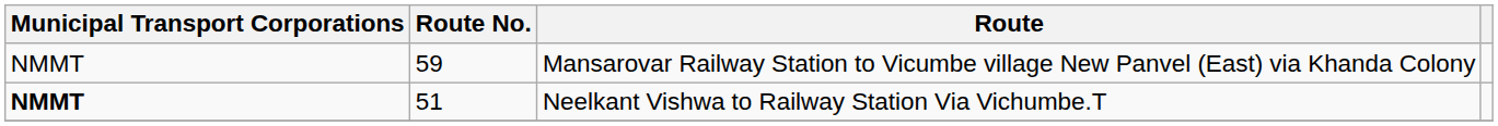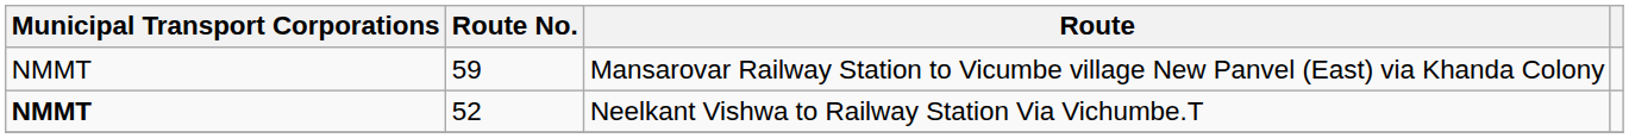 <table class="wikitable">
 <tr>
 <th>Municipal Transport Corporations</th>
 <th>Route No.</th>
 <th>Route</th>
 <th></th>
 </tr>
 <tr>
 <td>NMMT</td>
 <td>59</td>
 <td>Mansarovar Railway Station to Vicumbe village New Panvel (East) via Khanda Colony</td>
 <td></td>
 </tr>
 <tr>
 <td><strong>NMMT</strong></td>
-<td>51</td>
+<td>52</td>
 <td>Neelkant Vishwa to Railway Station Via Vichumbe.T</td>
 <td></td>
 </tr>
 <tr>
 </tr>
 </table>
